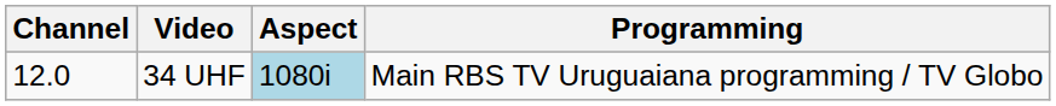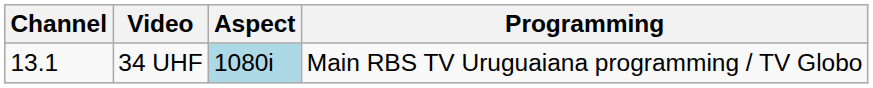 <table class="wikitable">
 <tr>
 <th>Channel</th>
 <th>Video</th>
 <th>Aspect</th>
 <th>Programming</th>
 </tr>
 <tr>
-<td>12.0</td>
+<td>13.1</td>
 <td>34 UHF</td>
 <td style="background: lightblue;">1080i</td>
 <td>Main RBS TV Uruguaiana programming / TV Globo</td>
 </tr>
 </table>
